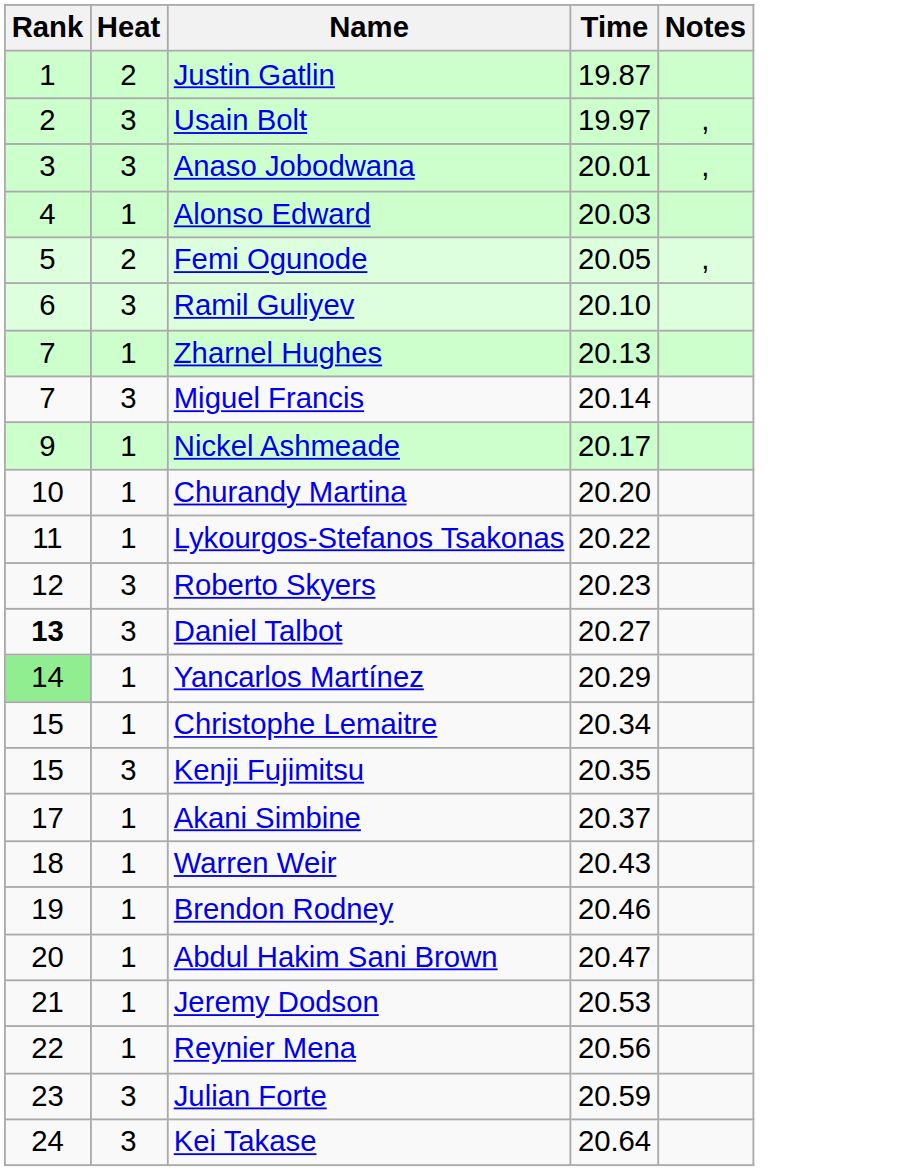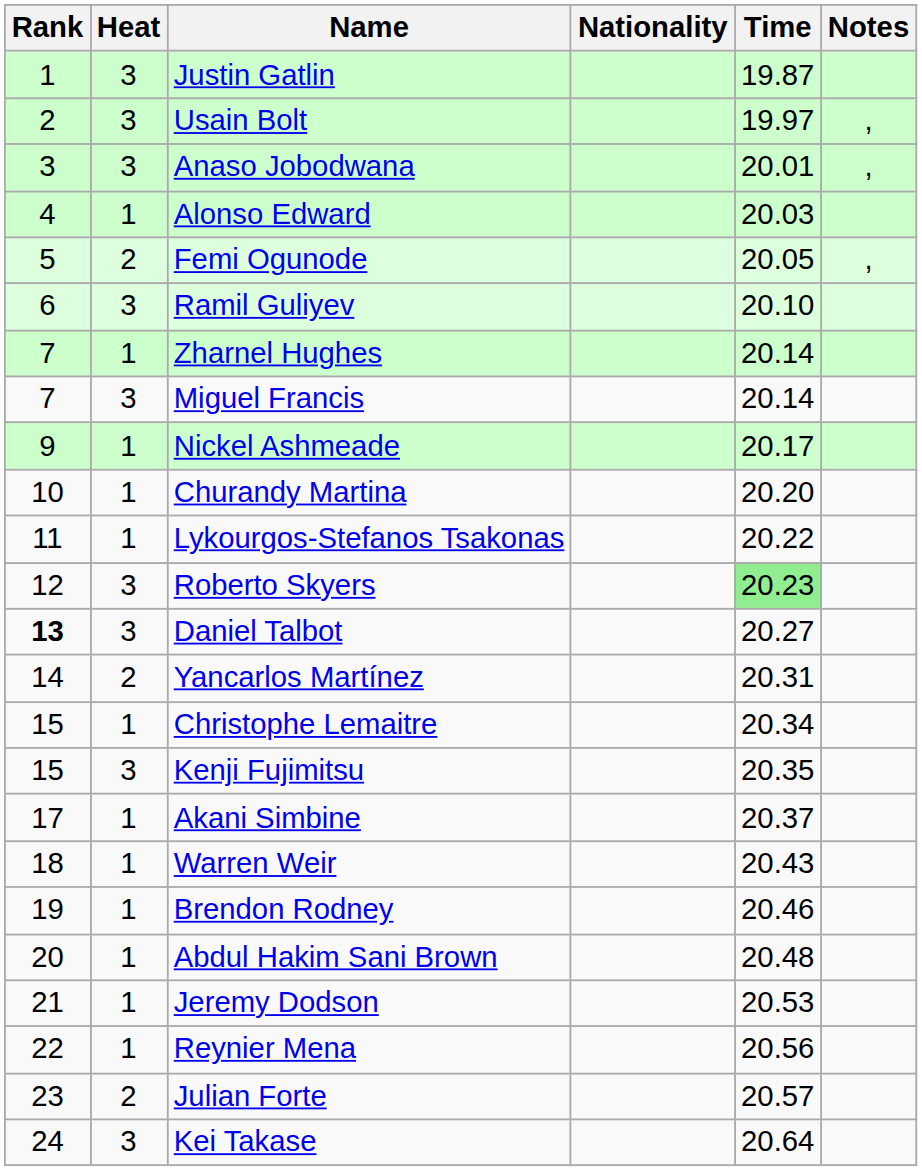 <table class="wikitable sortable" style="text-align:center">
 <tr>
 <th>Rank</th>
 <th>Heat</th>
 <th>Name</th>
+<th>Nationality</th>
 <th>Time</th>
 <th>Notes</th>
 </tr>
 <tr bgcolor=ccffcc>
 <td>1</td>
-<td>2</td>
+<td>3</td>
 <td align=left><a href='#'>Justin Gatlin</a></td>
+<td align=left></td>
 <td>19.87</td>
 <td></td>
 </tr>
 <tr bgcolor=ccffcc>
 <td>2</td>
 <td>3</td>
 <td align=left><a href='#'>Usain Bolt</a></td>
+<td align=left></td>
 <td>19.97</td>
 <td>, </td>
 </tr>
 <tr bgcolor=ccffcc>
 <td>3</td>
 <td>3</td>
 <td align=left><a href='#'>Anaso Jobodwana</a></td>
+<td align=left></td>
 <td>20.01</td>
 <td>, </td>
 </tr>
 <tr bgcolor=ccffcc>
 <td>4</td>
 <td>1</td>
 <td align=left><a href='#'>Alonso Edward</a></td>
+<td align=left></td>
 <td>20.03</td>
 <td></td>
 </tr>
 <tr bgcolor=ddffdd>
 <td>5</td>
 <td>2</td>
 <td align=left><a href='#'>Femi Ogunode</a></td>
+<td align=left></td>
 <td>20.05</td>
 <td>, </td>
 </tr>
 <tr bgcolor=ddffdd>
 <td>6</td>
 <td>3</td>
 <td align=left><a href='#'>Ramil Guliyev</a></td>
+<td align=left></td>
 <td>20.10</td>
 <td></td>
 </tr>
 <tr bgcolor=ccffcc>
 <td>7</td>
 <td>1</td>
 <td align=left><a href='#'>Zharnel Hughes</a></td>
-<td>20.13</td>
+<td align=left></td>
+<td>20.14</td>
 <td></td>
 </tr>
 <tr>
 <td>7</td>
 <td>3</td>
 <td align=left><a href='#'>Miguel Francis</a></td>
+<td align=left></td>
 <td>20.14</td>
 <td></td>
 </tr>
 <tr bgcolor=ccffcc>
 <td>9</td>
 <td>1</td>
 <td align=left><a href='#'>Nickel Ashmeade</a></td>
+<td align=left></td>
 <td>20.17</td>
 <td></td>
 </tr>
 <tr>
 <td>10</td>
 <td>1</td>
 <td align=left><a href='#'>Churandy Martina</a></td>
+<td align=left></td>
 <td>20.20</td>
 <td></td>
 </tr>
 <tr>
 <td>11</td>
 <td>1</td>
 <td align=left><a href='#'>Lykourgos-Stefanos Tsakonas</a></td>
+<td align=left></td>
 <td>20.22</td>
 <td></td>
 </tr>
 <tr>
 <td>12</td>
 <td>3</td>
 <td align=left><a href='#'>Roberto Skyers</a></td>
-<td>20.23</td>
+<td align=left></td>
+<td style="background: lightgreen;">20.23</td>
 <td></td>
 </tr>
 <tr>
 <td><strong>13</strong></td>
 <td>3</td>
 <td align=left><a href='#'>Daniel Talbot</a></td>
+<td align=left></td>
 <td>20.27</td>
 <td></td>
 </tr>
 <tr>
-<td style="background: lightgreen;">14</td>
-<td>1</td>
+<td>14</td>
+<td>2</td>
 <td align=left><a href='#'>Yancarlos Martínez</a></td>
-<td>20.29</td>
+<td align=left></td>
+<td>20.31</td>
 <td></td>
 </tr>
 <tr>
 <td>15</td>
 <td>1</td>
 <td align=left><a href='#'>Christophe Lemaitre</a></td>
+<td align=left></td>
 <td>20.34</td>
 <td></td>
 </tr>
 <tr>
 <td>15</td>
 <td>3</td>
 <td align=left><a href='#'>Kenji Fujimitsu</a></td>
+<td align=left></td>
 <td>20.35</td>
 <td></td>
 </tr>
 <tr>
 <td>17</td>
 <td>1</td>
 <td align=left><a href='#'>Akani Simbine</a></td>
+<td align=left></td>
 <td>20.37</td>
 <td></td>
 </tr>
 <tr>
 <td>18</td>
 <td>1</td>
 <td align=left><a href='#'>Warren Weir</a></td>
+<td align=left></td>
 <td>20.43</td>
 <td></td>
 </tr>
 <tr>
 <td>19</td>
 <td>1</td>
 <td align=left><a href='#'>Brendon Rodney</a></td>
+<td align=left></td>
 <td>20.46</td>
 <td></td>
 </tr>
 <tr>
 <td>20</td>
 <td>1</td>
 <td align=left><a href='#'>Abdul Hakim Sani Brown</a></td>
-<td>20.47</td>
+<td align=left></td>
+<td>20.48</td>
 <td></td>
 </tr>
 <tr>
 <td>21</td>
 <td>1</td>
 <td align=left><a href='#'>Jeremy Dodson</a></td>
+<td align=left></td>
 <td>20.53</td>
 <td></td>
 </tr>
 <tr>
 <td>22</td>
 <td>1</td>
 <td align=left><a href='#'>Reynier Mena</a></td>
+<td align=left></td>
 <td>20.56</td>
 <td></td>
 </tr>
 <tr>
 <td>23</td>
-<td>3</td>
+<td>2</td>
 <td align=left><a href='#'>Julian Forte</a></td>
-<td>20.59</td>
+<td align=left></td>
+<td>20.57</td>
 <td></td>
 </tr>
 <tr>
 <td>24</td>
 <td>3</td>
 <td align=left><a href='#'>Kei Takase</a></td>
+<td align=left></td>
 <td>20.64</td>
 <td></td>
 </tr>
 </table>
